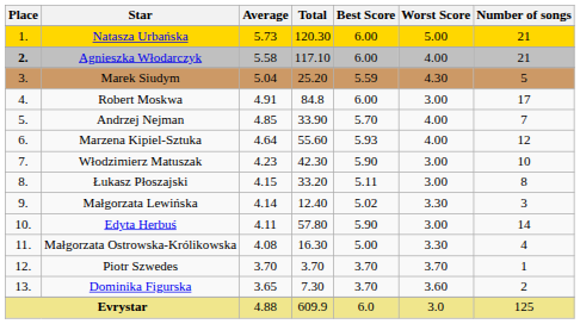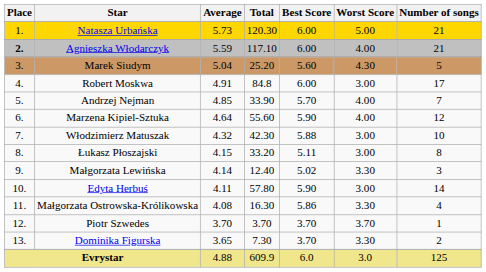 <table class="sortable wikitable">
 <tr>
 <th>Place</th>
 <th>Star</th>
 <th>Average</th>
 <th>Total</th>
 <th>Best Score</th>
 <th>Worst Score</th>
 <th>Number of songs</th>
 </tr>
 <tr -->
 </tr>
 <tr bgcolor="gold">
 <td align="center">1.</td>
 <td align="center"><a href='#'>Natasza Urbańska</a></td>
 <td align="center">5.73</td>
 <td align="center">120.30</td>
 <td align="center">6.00</td>
 <td align="center">5.00</td>
 <td align="center">21</td>
 </tr>
 <tr -->
 </tr>
 <tr bgcolor="silver">
 <td align="center"><strong>2.</strong></td>
 <td align="center"><a href='#'>Agnieszka Włodarczyk</a></td>
-<td align="center">5.58</td>
+<td align="center">5.59</td>
 <td align="center">117.10</td>
 <td align="center">6.00</td>
 <td align="center">4.00</td>
 <td align="center">21</td>
 </tr>
 <tr -->
 </tr>
 <tr bgcolor="#cc9966">
 <td align="center">3.</td>
 <td align="center">Marek Siudym</td>
 <td align="center">5.04</td>
 <td align="center">25.20</td>
-<td align="center">5.59</td>
+<td align="center">5.60</td>
 <td align="center">4.30</td>
 <td align="center">5</td>
 </tr>
 <tr -->
 <td align="center">4.</td>
 <td align="center">Robert Moskwa</td>
 <td align="center">4.91</td>
 <td align="center">84.8</td>
 <td align="center">6.00</td>
 <td align="center">3.00</td>
 <td align="center">17</td>
 </tr>
 <tr -->
 <td align="center">5.</td>
 <td align="center">Andrzej Nejman</td>
 <td align="center">4.85</td>
 <td align="center">33.90</td>
 <td align="center">5.70</td>
 <td align="center">4.00</td>
 <td align="center">7</td>
 </tr>
 <tr -->
 <td align="center">6.</td>
 <td align="center">Marzena Kipiel-Sztuka</td>
 <td align="center">4.64</td>
 <td align="center">55.60</td>
-<td align="center">5.93</td>
+<td align="center">5.90</td>
 <td align="center">4.00</td>
 <td align="center">12</td>
 </tr>
 <tr -->
 <td align="center">7.</td>
 <td align="center">Włodzimierz Matuszak</td>
-<td align="center">4.23</td>
+<td align="center">4.32</td>
 <td align="center">42.30</td>
-<td align="center">5.90</td>
+<td align="center">5.88</td>
 <td align="center">3.00</td>
 <td align="center">10</td>
 </tr>
 <tr -->
 <td align="center">8.</td>
 <td align="center">Łukasz Płoszajski</td>
 <td align="center">4.15</td>
 <td align="center">33.20</td>
 <td align="center">5.11</td>
 <td align="center">3.00</td>
 <td align="center">8</td>
 </tr>
 <tr -->
 <td align="center">9.</td>
 <td align="center">Małgorzata Lewińska</td>
 <td align="center">4.14</td>
 <td align="center">12.40</td>
 <td align="center">5.02</td>
 <td align="center">3.30</td>
 <td align="center">3</td>
 </tr>
 <tr -->
 <td align="center">10.</td>
 <td align="center"><a href='#'>Edyta Herbuś</a></td>
 <td align="center">4.11</td>
 <td align="center">57.80</td>
 <td align="center">5.90</td>
 <td align="center">3.00</td>
 <td align="center">14</td>
 </tr>
 <tr -->
 <td align="center">11.</td>
 <td align="center">Małgorzata Ostrowska-Królikowska</td>
 <td align="center">4.08</td>
 <td align="center">16.30</td>
-<td align="center">5.00</td>
+<td align="center">5.86</td>
 <td align="center">3.30</td>
 <td align="center">4</td>
 </tr>
 <tr -->
 <td align="center">12.</td>
 <td align="center">Piotr Szwedes</td>
 <td align="center">3.70</td>
 <td align="center">3.70</td>
 <td align="center">3.70</td>
 <td align="center">3.70</td>
 <td align="center">1</td>
 </tr>
 <tr -->
 <td align="center">13.</td>
 <td align="center"><a href='#'>Dominika Figurska</a></td>
 <td align="center">3.65</td>
 <td align="center">7.30</td>
 <td align="center">3.70</td>
-<td align="center">3.60</td>
+<td align="center">3.30</td>
 <td align="center">2</td>
 </tr>
 <tr -->
 </tr>
 <tr bgcolor='Khaki'>
 <td align="center" colspan=2><strong>Evrystar</strong></td>
 <td align="center">4.88</td>
 <td align="center">609.9</td>
 <td align="center">6.0</td>
 <td align="center">3.0</td>
 <td align="center">125</td>
 </tr>
 </table>
